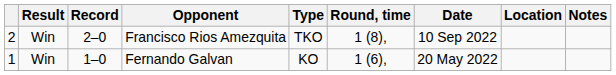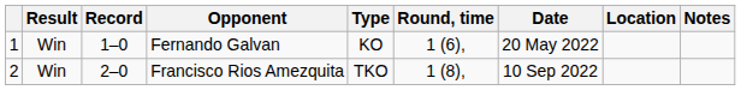 <table class="wikitable" style="text-align:center">
 <tr>
 <th></th>
 <th>Result</th>
 <th>Record</th>
 <th>Opponent</th>
 <th>Type</th>
 <th>Round, time</th>
 <th>Date</th>
 <th>Location</th>
 <th>Notes</th>
 </tr>
 <tr>
+<td>1</td>
+<td>Win</td>
+<td>1–0</td>
+<td style="text-align:left;">Fernando Galvan</td>
+<td>KO</td>
+<td>1 (6), </td>
+<td>20 May 2022</td>
+<td style="text-align:left;"></td>
+<td></td>
+</tr>
+<tr>
 <td>2</td>
 <td>Win</td>
 <td>2–0</td>
 <td style="text-align:left;">Francisco Rios Amezquita</td>
 <td>TKO</td>
 <td>1 (8), </td>
 <td>10 Sep 2022</td>
 <td style="text-align:left;"></td>
 <td></td>
 </tr>
-<tr>
-<td>1</td>
-<td>Win</td>
-<td>1–0</td>
-<td style="text-align:left;">Fernando Galvan</td>
-<td>KO</td>
-<td>1 (6), </td>
-<td>20 May 2022</td>
-<td style="text-align:left;"></td>
-<td></td>
-</tr>
 </table>
